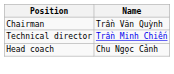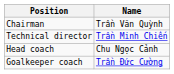 <table class="wikitable">
 <tr>
 <th>Position</th>
 <th>Name</th>
 </tr>
 <tr>
 <td>Chairman</td>
 <td> Trần Văn Quỳnh</td>
 </tr>
 <tr>
 <td>Technical director</td>
 <td> <a href='#'>Trần Minh Chiến</a></td>
 </tr>
 <tr>
 <td>Head coach</td>
 <td> Chu Ngọc Cảnh</td>
 </tr>
+<tr>
+<td>Goalkeeper coach</td>
+<td> <a href='#'>Trần Đức Cường</a></td>
+</tr>
 </table>
